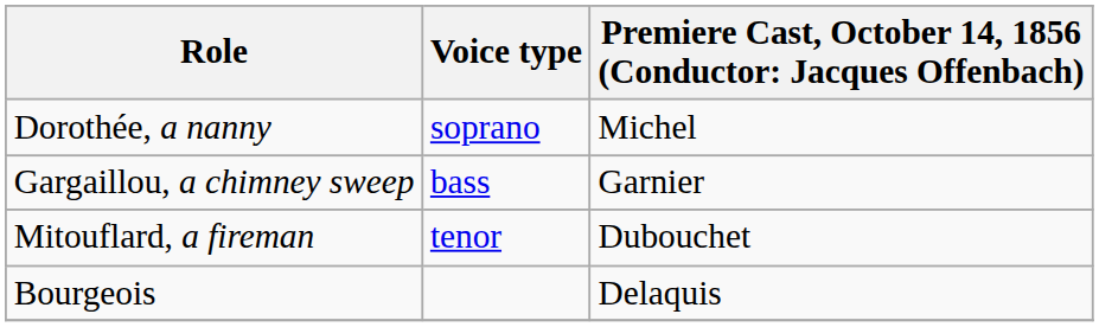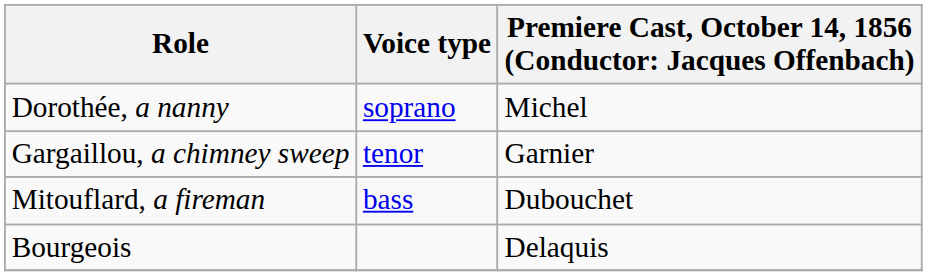 <table class="wikitable">
 <tr>
 <th>Role</th>
 <th>Voice type</th>
 <th>Premiere Cast, October 14, 1856<br>(Conductor: Jacques Offenbach)</th>
 </tr>
 <tr>
 <td>Dorothée, <em>a nanny</em></td>
 <td><a href='#'>soprano</a></td>
 <td>Michel</td>
 </tr>
 <tr>
 <td>Gargaillou, <em>a chimney sweep</em></td>
-<td><a href='#'>bass</a></td>
+<td><a href='#'>tenor</a></td>
 <td>Garnier</td>
 </tr>
 <tr>
 <td>Mitouflard, <em>a fireman</em></td>
-<td><a href='#'>tenor</a></td>
+<td><a href='#'>bass</a></td>
 <td>Dubouchet</td>
 </tr>
 <tr>
 <td>Bourgeois</td>
 <td></td>
 <td>Delaquis</td>
 </tr>
 <tr>
 </tr>
 </table>
